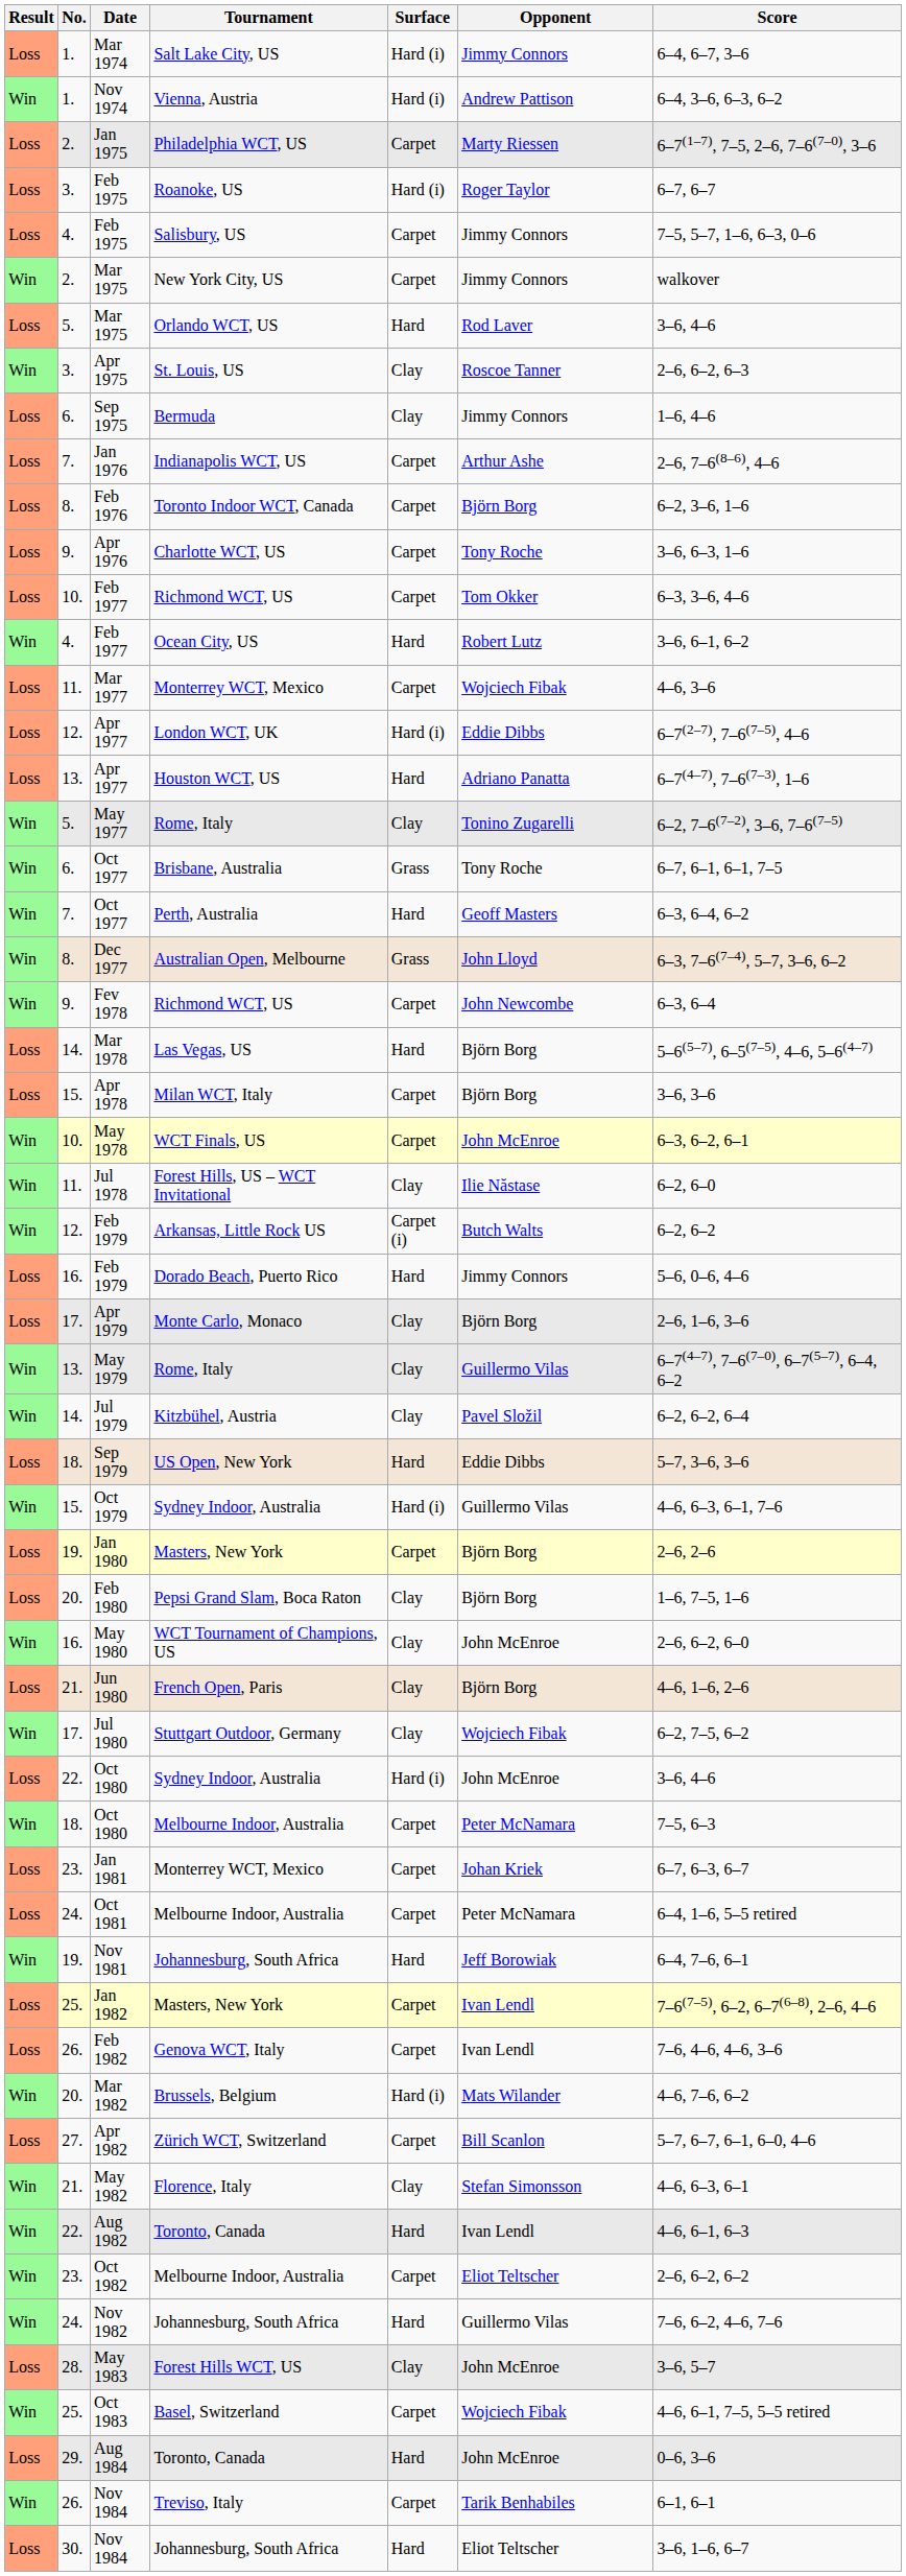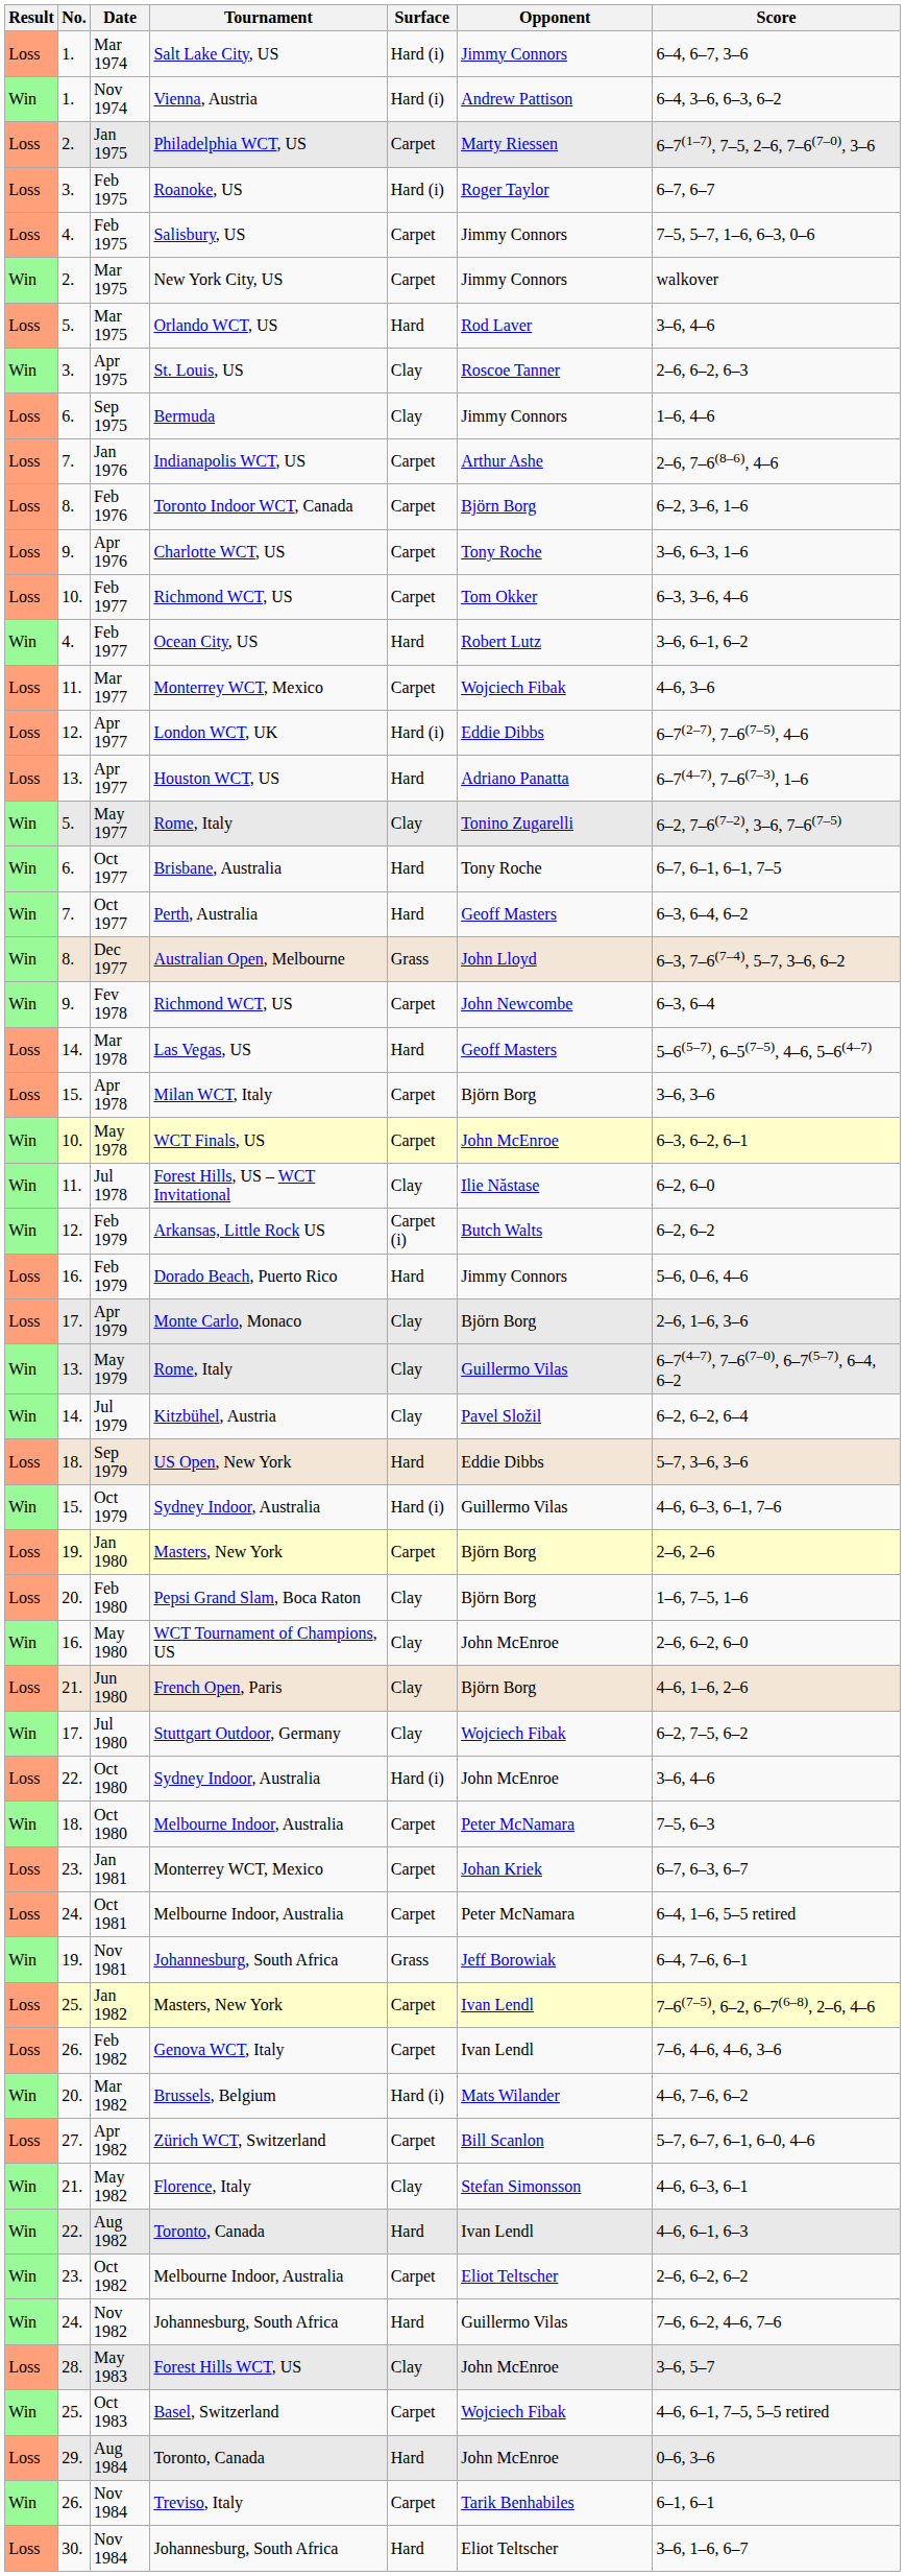 <table class="sortable wikitable">
 <tr>
 <th style="width:40px">Result</th>
 <th style="width:20px">No.</th>
 <th style="width:50px">Date</th>
 <th style="width:220px">Tournament</th>
 <th style="width:60px">Surface</th>
 <th style="width:180px">Opponent</th>
 <th style="width:230px" class="unsortable">Score</th>
 </tr>
 <tr>
 <td style="background:#ffa07a;">Loss</td>
 <td>1.</td>
 <td>Mar 1974</td>
 <td><a href='#'>Salt Lake City</a>, US</td>
 <td>Hard (i)</td>
 <td> <a href='#'>Jimmy Connors</a></td>
 <td>6–4, 6–7, 3–6</td>
 </tr>
 <tr>
 <td style="background:#98fb98;">Win</td>
 <td>1.</td>
 <td>Nov 1974</td>
 <td><a href='#'>Vienna</a>, Austria</td>
 <td>Hard (i)</td>
 <td> <a href='#'>Andrew Pattison</a></td>
 <td>6–4, 3–6, 6–3, 6–2</td>
 </tr>
 <tr style="background:#e9e9e9;">
 <td style="background:#ffa07a;">Loss</td>
 <td>2.</td>
 <td>Jan 1975</td>
 <td><a href='#'>Philadelphia WCT</a>, US</td>
 <td>Carpet</td>
 <td> <a href='#'>Marty Riessen</a></td>
 <td>6–7<sup>(1–7)</sup>, 7–5, 2–6, 7–6<sup>(7–0)</sup>, 3–6</td>
 </tr>
 <tr>
 <td style="background:#ffa07a;">Loss</td>
 <td>3.</td>
 <td>Feb 1975</td>
 <td><a href='#'>Roanoke</a>, US</td>
 <td>Hard (i)</td>
 <td> <a href='#'>Roger Taylor</a></td>
 <td>6–7, 6–7</td>
 </tr>
 <tr>
 <td style="background:#ffa07a;">Loss</td>
 <td>4.</td>
 <td>Feb 1975</td>
 <td><a href='#'>Salisbury</a>, US</td>
 <td>Carpet</td>
 <td> Jimmy Connors</td>
 <td>7–5, 5–7, 1–6, 6–3, 0–6</td>
 </tr>
 <tr>
 <td style="background:#98fb98;">Win</td>
 <td>2.</td>
 <td>Mar 1975</td>
 <td>New York City, US</td>
 <td>Carpet</td>
 <td> Jimmy Connors</td>
 <td>walkover</td>
 </tr>
 <tr>
 <td style="background:#ffa07a;">Loss</td>
 <td>5.</td>
 <td>Mar 1975</td>
 <td><a href='#'>Orlando WCT</a>, US</td>
 <td>Hard</td>
 <td> <a href='#'>Rod Laver</a></td>
 <td>3–6, 4–6</td>
 </tr>
 <tr>
 <td style="background:#98fb98;">Win</td>
 <td>3.</td>
 <td>Apr 1975</td>
 <td><a href='#'>St. Louis</a>, US</td>
 <td>Clay</td>
 <td> <a href='#'>Roscoe Tanner</a></td>
 <td>2–6, 6–2, 6–3</td>
 </tr>
 <tr>
 <td style="background:#ffa07a;">Loss</td>
 <td>6.</td>
 <td>Sep 1975</td>
 <td><a href='#'>Bermuda</a></td>
 <td>Clay</td>
 <td> Jimmy Connors</td>
 <td>1–6, 4–6</td>
 </tr>
 <tr>
 <td style="background:#ffa07a;">Loss</td>
 <td>7.</td>
 <td>Jan 1976</td>
 <td><a href='#'>Indianapolis WCT</a>, US</td>
 <td>Carpet</td>
 <td> <a href='#'>Arthur Ashe</a></td>
 <td>2–6, 7–6<sup>(8–6)</sup>, 4–6</td>
 </tr>
 <tr>
 <td style="background:#ffa07a;">Loss</td>
 <td>8.</td>
 <td>Feb 1976</td>
 <td><a href='#'>Toronto Indoor WCT</a>, Canada</td>
 <td>Carpet</td>
 <td> <a href='#'>Björn Borg</a></td>
 <td>6–2, 3–6, 1–6</td>
 </tr>
 <tr>
 <td style="background:#ffa07a;">Loss</td>
 <td>9.</td>
 <td>Apr 1976</td>
 <td><a href='#'>Charlotte WCT</a>, US</td>
 <td>Carpet</td>
 <td> <a href='#'>Tony Roche</a></td>
 <td>3–6, 6–3, 1–6</td>
 </tr>
 <tr>
 <td style="background:#ffa07a;">Loss</td>
 <td>10.</td>
 <td>Feb 1977</td>
 <td><a href='#'>Richmond WCT</a>, US</td>
 <td>Carpet</td>
 <td> <a href='#'>Tom Okker</a></td>
 <td>6–3, 3–6, 4–6</td>
 </tr>
 <tr>
 <td style="background:#98fb98;">Win</td>
 <td>4.</td>
 <td>Feb 1977</td>
 <td><a href='#'>Ocean City</a>, US</td>
 <td>Hard</td>
 <td> <a href='#'>Robert Lutz</a></td>
 <td>3–6, 6–1, 6–2</td>
 </tr>
 <tr>
 <td style="background:#ffa07a;">Loss</td>
 <td>11.</td>
 <td>Mar 1977</td>
 <td><a href='#'>Monterrey WCT</a>, Mexico</td>
 <td>Carpet</td>
 <td> <a href='#'>Wojciech Fibak</a></td>
 <td>4–6, 3–6</td>
 </tr>
 <tr>
 <td style="background:#ffa07a;">Loss</td>
 <td>12.</td>
 <td>Apr 1977</td>
 <td><a href='#'>London WCT</a>, UK</td>
 <td>Hard (i)</td>
 <td> <a href='#'>Eddie Dibbs</a></td>
 <td>6–7<sup>(2–7)</sup>, 7–6<sup>(7–5)</sup>, 4–6</td>
 </tr>
 <tr>
 <td style="background:#ffa07a;">Loss</td>
 <td>13.</td>
 <td>Apr 1977</td>
 <td><a href='#'>Houston WCT</a>, US</td>
 <td>Hard</td>
 <td> <a href='#'>Adriano Panatta</a></td>
 <td>6–7<sup>(4–7)</sup>, 7–6<sup>(7–3)</sup>, 1–6</td>
 </tr>
 <tr style="background:#e9e9e9;">
 <td style="background:#98fb98;">Win</td>
 <td>5.</td>
 <td>May 1977</td>
 <td><a href='#'>Rome</a>, Italy</td>
 <td>Clay</td>
 <td> <a href='#'>Tonino Zugarelli</a></td>
 <td>6–2, 7–6<sup>(7–2)</sup>, 3–6, 7–6<sup>(7–5)</sup></td>
 </tr>
 <tr>
 <td style="background:#98fb98;">Win</td>
 <td>6.</td>
 <td>Oct 1977</td>
 <td><a href='#'>Brisbane</a>, Australia</td>
-<td>Grass</td>
+<td>Hard</td>
 <td> Tony Roche</td>
 <td>6–7, 6–1, 6–1, 7–5</td>
 </tr>
 <tr>
 <td style="background:#98fb98;">Win</td>
 <td>7.</td>
 <td>Oct 1977</td>
 <td><a href='#'>Perth</a>, Australia</td>
 <td>Hard</td>
 <td> <a href='#'>Geoff Masters</a></td>
 <td>6–3, 6–4, 6–2</td>
 </tr>
 <tr style="background:#f3e6d7;">
 <td style="background:#98fb98;">Win</td>
 <td>8.</td>
 <td>Dec 1977</td>
 <td><a href='#'>Australian Open</a>, Melbourne</td>
 <td>Grass</td>
 <td> <a href='#'>John Lloyd</a></td>
 <td>6–3, 7–6<sup>(7–4)</sup>, 5–7, 3–6, 6–2</td>
 </tr>
 <tr>
 <td style="background:#98fb98;">Win</td>
 <td>9.</td>
 <td>Fev 1978</td>
 <td><a href='#'>Richmond WCT</a>, US</td>
 <td>Carpet</td>
 <td> <a href='#'>John Newcombe</a></td>
 <td>6–3, 6–4</td>
 </tr>
 <tr>
 <td style="background:#ffa07a;">Loss</td>
 <td>14.</td>
 <td>Mar 1978</td>
 <td><a href='#'>Las Vegas</a>, US</td>
 <td>Hard</td>
-<td> Björn Borg</td>
+<td> <a href='#'>Geoff Masters</a></td>
 <td>5–6<sup>(5–7)</sup>, 6–5<sup>(7–5)</sup>, 4–6, 5–6<sup>(4–7)</sup></td>
 </tr>
 <tr>
 <td style="background:#ffa07a;">Loss</td>
 <td>15.</td>
 <td>Apr 1978</td>
 <td><a href='#'>Milan WCT</a>, Italy</td>
 <td>Carpet</td>
 <td> Björn Borg</td>
 <td>3–6, 3–6</td>
 </tr>
 <tr style="background:#ffc;">
 <td style="background:#98fb98;">Win</td>
 <td>10.</td>
 <td>May 1978</td>
 <td><a href='#'>WCT Finals</a>, US</td>
 <td>Carpet</td>
 <td> <a href='#'>John McEnroe</a></td>
 <td>6–3, 6–2, 6–1</td>
 </tr>
 <tr>
 <td style="background:#98fb98;">Win</td>
 <td>11.</td>
 <td>Jul 1978</td>
 <td><a href='#'>Forest Hills</a>, US – <a href='#'>WCT Invitational</a></td>
 <td>Clay</td>
 <td> <a href='#'>Ilie Năstase</a></td>
 <td>6–2, 6–0</td>
 </tr>
 <tr>
 <td style="background:#98fb98;">Win</td>
 <td>12.</td>
 <td>Feb 1979</td>
 <td><a href='#'>Arkansas, Little Rock</a> US</td>
 <td>Carpet (i)</td>
 <td> <a href='#'>Butch Walts</a></td>
 <td>6–2, 6–2</td>
 </tr>
 <tr>
 <td style="background:#ffa07a;">Loss</td>
 <td>16.</td>
 <td>Feb 1979</td>
 <td><a href='#'>Dorado Beach</a>, Puerto Rico</td>
 <td>Hard</td>
 <td> Jimmy Connors</td>
 <td>5–6, 0–6, 4–6</td>
 </tr>
 <tr style="background:#e9e9e9;">
 <td style="background:#ffa07a;">Loss</td>
 <td>17.</td>
 <td>Apr 1979</td>
 <td><a href='#'>Monte Carlo</a>, Monaco</td>
 <td>Clay</td>
 <td> Björn Borg</td>
 <td>2–6, 1–6, 3–6</td>
 </tr>
 <tr style="background:#e9e9e9;">
 <td style="background:#98fb98;">Win</td>
 <td>13.</td>
 <td>May 1979</td>
 <td><a href='#'>Rome</a>, Italy</td>
 <td>Clay</td>
 <td> <a href='#'>Guillermo Vilas</a></td>
 <td>6–7<sup>(4–7)</sup>, 7–6<sup>(7–0)</sup>, 6–7<sup>(5–7)</sup>, 6–4, 6–2</td>
 </tr>
 <tr>
 <td style="background:#98fb98;">Win</td>
 <td>14.</td>
 <td>Jul 1979</td>
 <td><a href='#'>Kitzbühel</a>, Austria</td>
 <td>Clay</td>
 <td> <a href='#'>Pavel Složil</a></td>
 <td>6–2, 6–2, 6–4</td>
 </tr>
 <tr style="background:#f3e6d7;">
 <td style="background:#ffa07a;">Loss</td>
 <td>18.</td>
 <td>Sep 1979</td>
 <td><a href='#'>US Open</a>, New York</td>
 <td>Hard</td>
 <td> Eddie Dibbs</td>
 <td>5–7, 3–6, 3–6</td>
 </tr>
 <tr>
 <td style="background:#98fb98;">Win</td>
 <td>15.</td>
 <td>Oct 1979</td>
 <td><a href='#'>Sydney Indoor</a>, Australia</td>
 <td>Hard (i)</td>
 <td> Guillermo Vilas</td>
 <td>4–6, 6–3, 6–1, 7–6</td>
 </tr>
 <tr style="background:#ffc;">
 <td style="background:#ffa07a;">Loss</td>
 <td>19.</td>
 <td>Jan 1980</td>
 <td><a href='#'>Masters</a>, New York</td>
 <td>Carpet</td>
 <td> Björn Borg</td>
 <td>2–6, 2–6</td>
 </tr>
 <tr>
 <td style="background:#ffa07a;">Loss</td>
 <td>20.</td>
 <td>Feb 1980</td>
 <td><a href='#'>Pepsi Grand Slam</a>, Boca Raton</td>
 <td>Clay</td>
 <td> Björn Borg</td>
 <td>1–6, 7–5, 1–6</td>
 </tr>
 <tr>
 <td style="background:#98fb98;">Win</td>
 <td>16.</td>
 <td>May 1980</td>
 <td><a href='#'>WCT Tournament of Champions</a>, US</td>
 <td>Clay</td>
 <td> John McEnroe</td>
 <td>2–6, 6–2, 6–0</td>
 </tr>
 <tr style="background:#f3e6d7;">
 <td style="background:#ffa07a;">Loss</td>
 <td>21.</td>
 <td>Jun 1980</td>
 <td><a href='#'>French Open</a>, Paris</td>
 <td>Clay</td>
 <td> Björn Borg</td>
 <td>4–6, 1–6, 2–6</td>
 </tr>
 <tr>
 <td style="background:#98fb98;">Win</td>
 <td>17.</td>
 <td>Jul 1980</td>
 <td><a href='#'>Stuttgart Outdoor</a>, Germany</td>
 <td>Clay</td>
 <td> <a href='#'>Wojciech Fibak</a></td>
 <td>6–2, 7–5, 6–2</td>
 </tr>
 <tr>
 <td style="background:#ffa07a;">Loss</td>
 <td>22.</td>
 <td>Oct 1980</td>
 <td><a href='#'>Sydney Indoor</a>, Australia</td>
 <td>Hard (i)</td>
 <td> John McEnroe</td>
 <td>3–6, 4–6</td>
 </tr>
 <tr>
 <td style="background:#98fb98;">Win</td>
 <td>18.</td>
 <td>Oct 1980</td>
 <td><a href='#'>Melbourne Indoor</a>, Australia</td>
 <td>Carpet</td>
 <td> <a href='#'>Peter McNamara</a></td>
 <td>7–5, 6–3</td>
 </tr>
 <tr>
 <td style="background:#ffa07a;">Loss</td>
 <td>23.</td>
 <td>Jan 1981</td>
 <td>Monterrey WCT, Mexico</td>
 <td>Carpet</td>
 <td> <a href='#'>Johan Kriek</a></td>
 <td>6–7, 6–3, 6–7</td>
 </tr>
 <tr>
 <td style="background:#ffa07a;">Loss</td>
 <td>24.</td>
 <td>Oct 1981</td>
 <td>Melbourne Indoor, Australia</td>
 <td>Carpet</td>
 <td> Peter McNamara</td>
 <td>6–4, 1–6, 5–5 retired</td>
 </tr>
 <tr>
 <td style="background:#98fb98;">Win</td>
 <td>19.</td>
 <td>Nov 1981</td>
 <td><a href='#'>Johannesburg</a>, South Africa</td>
-<td>Hard</td>
+<td>Grass</td>
 <td> <a href='#'>Jeff Borowiak</a></td>
 <td>6–4, 7–6, 6–1</td>
 </tr>
 <tr style="background:#ffc;">
 <td style="background:#ffa07a;">Loss</td>
 <td>25.</td>
 <td>Jan 1982</td>
 <td>Masters, New York</td>
 <td>Carpet</td>
 <td> <a href='#'>Ivan Lendl</a></td>
 <td>7–6<sup>(7–5)</sup>, 6–2, 6–7<sup>(6–8)</sup>, 2–6, 4–6</td>
 </tr>
 <tr>
 <td style="background:#ffa07a;">Loss</td>
 <td>26.</td>
 <td>Feb 1982</td>
 <td><a href='#'>Genova WCT</a>, Italy</td>
 <td>Carpet</td>
 <td> Ivan Lendl</td>
 <td>7–6, 4–6, 4–6, 3–6</td>
 </tr>
 <tr>
 <td style="background:#98fb98;">Win</td>
 <td>20.</td>
 <td>Mar 1982</td>
 <td><a href='#'>Brussels</a>, Belgium</td>
 <td>Hard (i)</td>
 <td> <a href='#'>Mats Wilander</a></td>
 <td>4–6, 7–6, 6–2</td>
 </tr>
 <tr>
 <td style="background:#ffa07a;">Loss</td>
 <td>27.</td>
 <td>Apr 1982</td>
 <td><a href='#'>Zürich WCT</a>, Switzerland</td>
 <td>Carpet</td>
 <td> <a href='#'>Bill Scanlon</a></td>
 <td>5–7, 6–7, 6–1, 6–0, 4–6</td>
 </tr>
 <tr>
 <td style="background:#98fb98;">Win</td>
 <td>21.</td>
 <td>May 1982</td>
 <td><a href='#'>Florence</a>, Italy</td>
 <td>Clay</td>
 <td> <a href='#'>Stefan Simonsson</a></td>
 <td>4–6, 6–3, 6–1</td>
 </tr>
 <tr style="background:#e9e9e9;">
 <td style="background:#98fb98;">Win</td>
 <td>22.</td>
 <td>Aug 1982</td>
 <td><a href='#'>Toronto</a>, Canada</td>
 <td>Hard</td>
 <td> Ivan Lendl</td>
 <td>4–6, 6–1, 6–3</td>
 </tr>
 <tr>
 <td style="background:#98fb98;">Win</td>
 <td>23.</td>
 <td>Oct 1982</td>
 <td>Melbourne Indoor, Australia</td>
 <td>Carpet</td>
 <td> <a href='#'>Eliot Teltscher</a></td>
 <td>2–6, 6–2, 6–2</td>
 </tr>
 <tr>
 <td style="background:#98fb98;">Win</td>
 <td>24.</td>
 <td>Nov 1982</td>
 <td>Johannesburg, South Africa</td>
 <td>Hard</td>
 <td> Guillermo Vilas</td>
 <td>7–6, 6–2, 4–6, 7–6</td>
 </tr>
 <tr style="background:#e9e9e9;">
 <td style="background:#ffa07a;">Loss</td>
 <td>28.</td>
 <td>May 1983</td>
 <td><a href='#'>Forest Hills WCT</a>, US</td>
 <td>Clay</td>
 <td> John McEnroe</td>
 <td>3–6, 5–7</td>
 </tr>
 <tr>
 <td style="background:#98fb98;">Win</td>
 <td>25.</td>
 <td>Oct 1983</td>
 <td><a href='#'>Basel</a>, Switzerland</td>
 <td>Carpet</td>
 <td> <a href='#'>Wojciech Fibak</a></td>
 <td>4–6, 6–1, 7–5, 5–5 retired</td>
 </tr>
 <tr style="background:#e9e9e9;">
 <td style="background:#ffa07a;">Loss</td>
 <td>29.</td>
 <td>Aug 1984</td>
 <td>Toronto, Canada</td>
 <td>Hard</td>
 <td> John McEnroe</td>
 <td>0–6, 3–6</td>
 </tr>
 <tr>
 <td style="background:#98fb98;">Win</td>
 <td>26.</td>
 <td>Nov 1984</td>
 <td><a href='#'>Treviso</a>, Italy</td>
 <td>Carpet</td>
 <td> <a href='#'>Tarik Benhabiles</a></td>
 <td>6–1, 6–1</td>
 </tr>
 <tr>
 <td style="background:#ffa07a;">Loss</td>
 <td>30.</td>
 <td>Nov 1984</td>
 <td>Johannesburg, South Africa</td>
 <td>Hard</td>
 <td> Eliot Teltscher</td>
 <td>3–6, 1–6, 6–7</td>
 </tr>
 </table>
